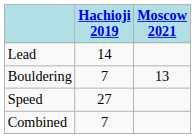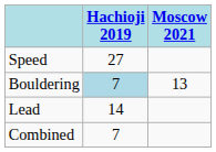 <table class="wikitable" style="text-align: center">
 <tr>
 <th style="background: #b0e0e6"></th>
 <th style="background: #b0e0e6"><a href='#'>Hachioji<br>2019</a></th>
 <th style="background: #b0e0e6"><a href='#'>Moscow<br>2021</a></th>
 </tr>
 <tr>
-<td align="left">Lead</td>
-<td>14</td>
+<td align="left">Speed</td>
+<td>27</td>
 <td></td>
 </tr>
 <tr>
 <td align="left">Bouldering</td>
-<td>7</td>
+<td style="background: lightblue;">7</td>
 <td>13</td>
 </tr>
 <tr>
-<td align="left">Speed</td>
-<td>27</td>
+<td align="left">Lead</td>
+<td>14</td>
 <td></td>
 </tr>
 <tr>
 <td align="left">Combined</td>
 <td>7</td>
 <td></td>
 </tr>
 </table>
